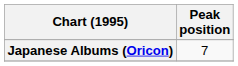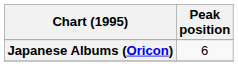 <table class="wikitable sortable plainrowheaders" style="text-align:center">
 <tr>
 <th scope="col">Chart (1995)</th>
 <th scope="col">Peak<br>position</th>
 </tr>
 <tr>
 </tr>
 <tr>
 <th scope="row">Japanese Albums (<a href='#'>Oricon</a>)</th>
-<td>7</td>
+<td>6</td>
 </tr>
 <tr>
 </tr>
 <tr>
 </tr>
 </table>
